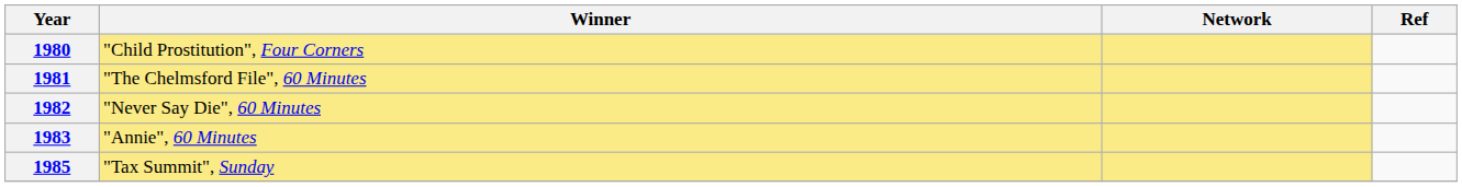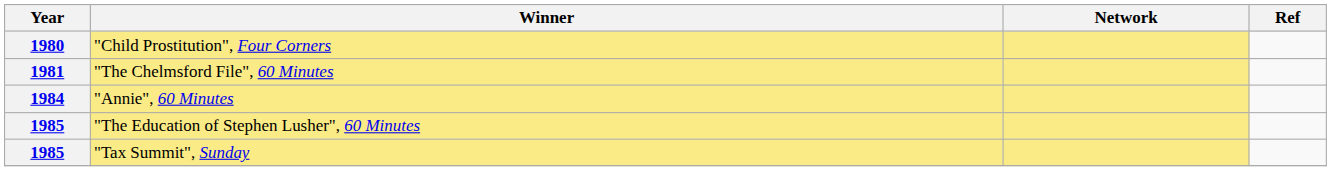 <table class="wikitable sortable">
 <tr style="background:#bebebe;">
 <th scope="col" style="width:1%;">Year</th>
 <th scope="col" style="width:16%;">Winner</th>
 <th scope="col" style="width:4%;">Network</th>
 <th scope="col" style="width:1%;" class="unsortable">Ref</th>
 </tr>
 <tr>
 <th scope="row" style="text-align:center"><a href='#'>1980</a></th>
 <td style="background:#FAEB86">"Child Prostitution", <em><a href='#'>Four Corners</a></em></td>
 <td style="background:#FAEB86"></td>
 <td></td>
 </tr>
 <tr>
 <th scope="row" style="text-align:center"><a href='#'>1981</a></th>
 <td style="background:#FAEB86">"The Chelmsford File", <em><a href='#'>60 Minutes</a></em></td>
 <td style="background:#FAEB86"></td>
 <td></td>
 </tr>
 <tr>
-<th scope="row" style="text-align:center"><a href='#'>1982</a></th>
-<td style="background:#FAEB86">"Never Say Die", <em><a href='#'>60 Minutes</a></em></td>
+<th scope="row" style="text-align:center"><a href='#'>1984</a></th>
+<td style="background:#FAEB86">"Annie", <em><a href='#'>60 Minutes</a></em></td>
 <td style="background:#FAEB86"></td>
 <td></td>
 </tr>
 <tr>
-<th scope="row" style="text-align:center"><a href='#'>1983</a></th>
-<td style="background:#FAEB86">"Annie", <em><a href='#'>60 Minutes</a></em></td>
+<th scope="row" style="text-align:center"><a href='#'>1985</a></th>
+<td style="background:#FAEB86">"The Education of Stephen Lusher", <em><a href='#'>60 Minutes</a></em></td>
 <td style="background:#FAEB86"></td>
 <td></td>
 </tr>
 <tr>
 <th scope="row" style="text-align:center"><a href='#'>1985</a></th>
 <td style="background:#FAEB86">"Tax Summit", <em><a href='#'>Sunday</a></em></td>
 <td style="background:#FAEB86"></td>
 <td></td>
 </tr>
 <tr>
 </tr>
 </table>
